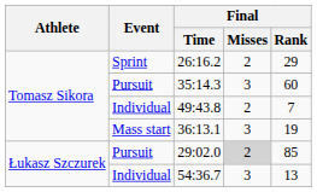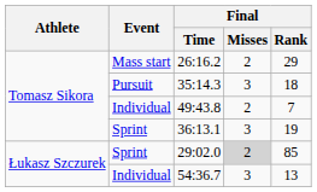 <table class="wikitable">
 <tr>
 <th rowspan="2">Athlete</th>
 <th rowspan="2">Event</th>
 <th colspan="3">Final</th>
 </tr>
 <tr>
 <th>Time</th>
 <th>Misses</th>
 <th>Rank</th>
 </tr>
 <tr>
 <td rowspan=4><a href='#'>Tomasz Sikora</a></td>
-<td><a href='#'>Sprint</a></td>
+<td><a href='#'>Mass start</a></td>
 <td align="center">26:16.2</td>
 <td align="center">2</td>
 <td align="center">29</td>
 </tr>
 <tr>
 <td><a href='#'>Pursuit</a></td>
 <td align="center">35:14.3</td>
 <td align="center">3</td>
-<td align="center">60</td>
+<td align="center">18</td>
 </tr>
 <tr>
 <td><a href='#'>Individual</a></td>
 <td align="center">49:43.8</td>
 <td align="center">2</td>
 <td align="center">7</td>
 </tr>
 <tr>
-<td><a href='#'>Mass start</a></td>
+<td><a href='#'>Sprint</a></td>
 <td align="center">36:13.1</td>
 <td align="center">3</td>
 <td align="center">19</td>
 </tr>
 <tr>
 <td rowspan=2><a href='#'>Łukasz Szczurek</a></td>
-<td><a href='#'>Pursuit</a></td>
+<td><a href='#'>Sprint</a></td>
 <td align="center">29:02.0</td>
 <td align="center" style="background: lightgrey;">2</td>
 <td align="center">85</td>
 </tr>
 <tr>
 <td><a href='#'>Individual</a></td>
 <td align="center">54:36.7</td>
 <td align="center">3</td>
 <td align="center">13</td>
 </tr>
 </table>
